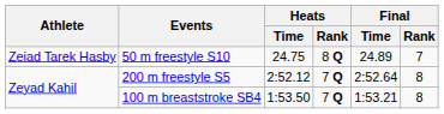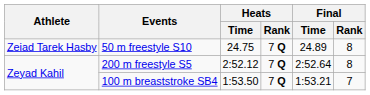 <table class=wikitable style="font-size:90%">
 <tr>
 <th rowspan="2">Athlete</th>
 <th rowspan="2">Events</th>
 <th colspan="2">Heats</th>
 <th colspan="2">Final</th>
 </tr>
 <tr>
 <th>Time</th>
 <th>Rank</th>
 <th>Time</th>
 <th>Rank</th>
 </tr>
 <tr style="text-align:center">
 <td style="text-align:left"><a href='#'>Zeiad Tarek Hasby</a></td>
 <td style="text-align:left"><a href='#'>50 m freestyle S10</a></td>
 <td>24.75</td>
-<td>8 <strong>Q</strong></td>
+<td>7 <strong>Q</strong></td>
 <td>24.89</td>
-<td>7</td>
+<td>8</td>
 </tr>
 <tr style="text-align:center">
 <td style="text-align:left"  rowspan=2><a href='#'>Zeyad Kahil</a></td>
 <td style="text-align:left"><a href='#'>200 m freestyle S5</a></td>
 <td>2:52.12</td>
 <td>7 <strong>Q</strong></td>
 <td>2:52.64</td>
 <td>8</td>
 </tr>
 <tr style="text-align:center">
 <td style="text-align:left"><a href='#'>100 m breaststroke SB4</a></td>
 <td>1:53.50</td>
 <td>7 <strong>Q</strong></td>
 <td>1:53.21</td>
-<td>8</td>
+<td>7</td>
 </tr>
 </table>
